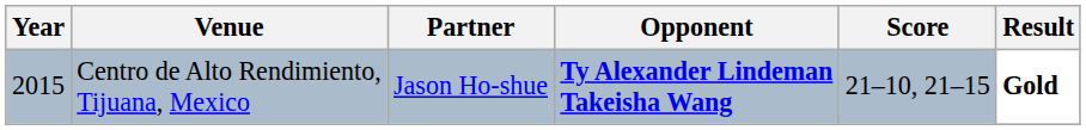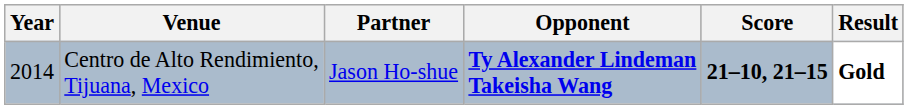 <table class="sortable wikitable" style="font-size: 90%;">
 <tr>
 <th>Year</th>
 <th>Venue</th>
 <th>Partner</th>
 <th>Opponent</th>
 <th>Score</th>
 <th>Result</th>
 </tr>
 <tr style="background:#AABBCC">
-<td align="center">2015</td>
+<td align="center">2014</td>
 <td align="left">Centro de Alto Rendimiento,<br><a href='#'>Tijuana</a>, <a href='#'>Mexico</a></td>
 <td align="left"> <a href='#'>Jason Ho-shue</a></td>
 <td align="left"><strong> <a href='#'>Ty Alexander Lindeman</a> <br>  <a href='#'>Takeisha Wang</a></strong></td>
-<td align="left">21–10, 21–15</td>
+<td align="left"><strong>21–10, 21–15</strong></td>
 <td style="text-align:left; background:white"> <strong>Gold</strong></td>
 </tr>
 </table>
